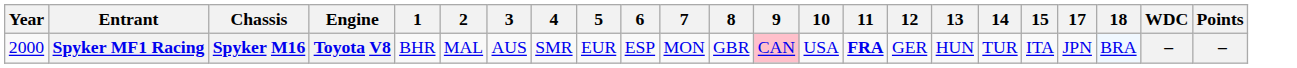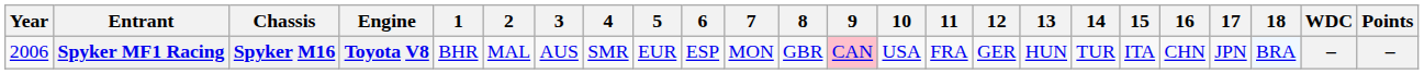 <table class="wikitable" style="text-align:center; font-size:85%">
 <tr>
 <th>Year</th>
 <th>Entrant</th>
 <th>Chassis</th>
 <th>Engine</th>
 <th>1</th>
 <th>2</th>
 <th>3</th>
 <th>4</th>
 <th>5</th>
 <th>6</th>
 <th>7</th>
 <th>8</th>
 <th>9</th>
 <th>10</th>
 <th>11</th>
 <th>12</th>
 <th>13</th>
 <th>14</th>
 <th>15</th>
+<th>16</th>
 <th>17</th>
 <th>18</th>
 <th>WDC</th>
 <th>Points</th>
 </tr>
 <tr>
-<td><a href='#'>2000</a></td>
+<td><a href='#'>2006</a></td>
 <th nowrap><a href='#'>Spyker MF1 Racing</a></th>
 <th nowrap><a href='#'>Spyker</a> <a href='#'>M16</a></th>
 <th nowrap><a href='#'>Toyota</a> <a href='#'>V8</a></th>
 <td><a href='#'>BHR</a></td>
 <td><a href='#'>MAL</a></td>
 <td><a href='#'>AUS</a></td>
 <td><a href='#'>SMR</a></td>
 <td><a href='#'>EUR</a></td>
 <td><a href='#'>ESP</a></td>
 <td><a href='#'>MON</a></td>
 <td><a href='#'>GBR</a></td>
 <td style="background: pink;"><a href='#'>CAN</a></td>
 <td><a href='#'>USA</a></td>
-<td><strong><a href='#'>FRA</a></strong></td>
+<td><a href='#'>FRA</a></td>
 <td><a href='#'>GER</a></td>
 <td><a href='#'>HUN</a></td>
 <td><a href='#'>TUR</a></td>
 <td><a href='#'>ITA</a></td>
+<td><a href='#'>CHN</a></td>
 <td><a href='#'>JPN</a></td>
 <td style="background:#F0F8FF;"><a href='#'>BRA</a><br></td>
 <th> –</th>
 <th> –</th>
 </tr>
 </table>
